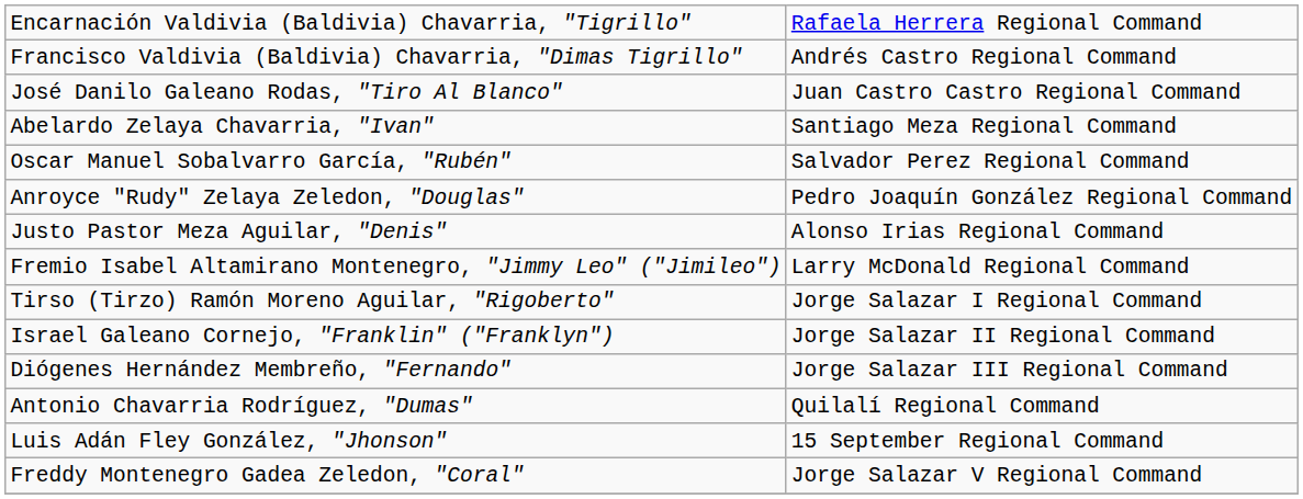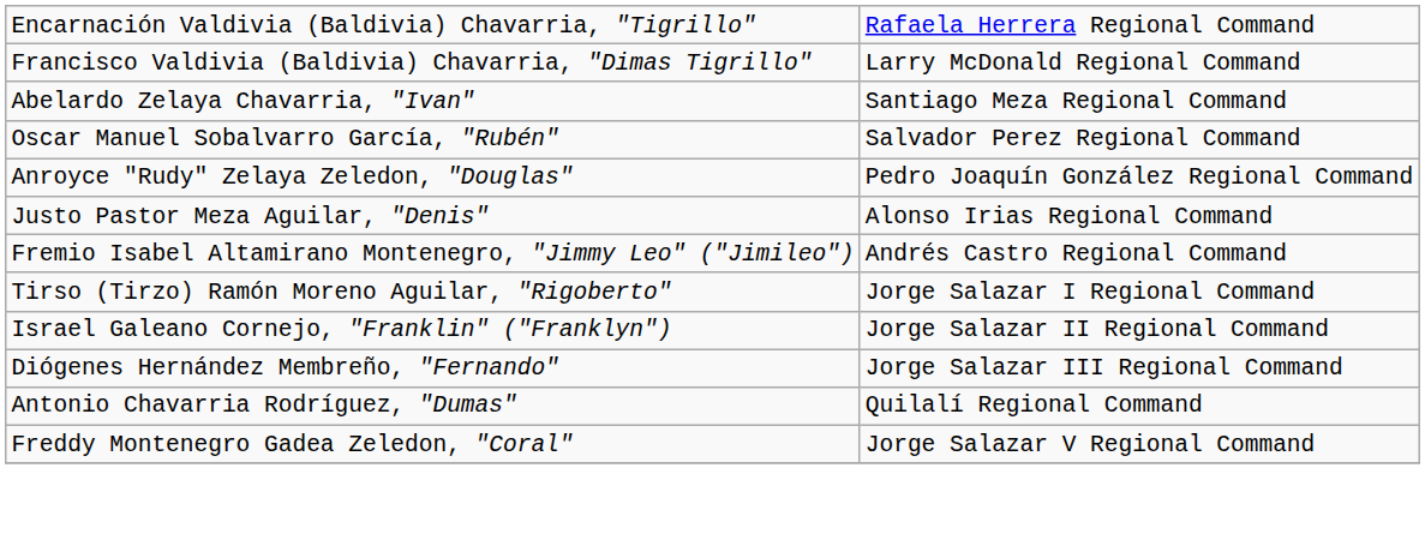 <table class="wikitable">
 <tr>
 <td>Encarnación Valdivia (Baldivia) Chavarria, <em>"Tigrillo"</em></td>
 <td><a href='#'>Rafaela Herrera</a> Regional Command</td>
 </tr>
 <tr>
 <td>Francisco Valdivia (Baldivia) Chavarria, <em>"Dimas Tigrillo"</em></td>
-<td>Andrés Castro Regional Command</td>
-</tr>
-<tr>
-<td>José Danilo Galeano Rodas, <em>"Tiro Al Blanco"</em></td>
-<td>Juan Castro Castro Regional Command</td>
+<td>Larry McDonald Regional Command</td>
 </tr>
 <tr>
 <td>Abelardo Zelaya Chavarria, <em>"Ivan"</em></td>
 <td>Santiago Meza Regional Command</td>
 </tr>
 <tr>
 <td>Oscar Manuel Sobalvarro García, <em>"Rubén"</em></td>
 <td>Salvador Perez Regional Command</td>
 </tr>
 <tr>
 <td>Anroyce "Rudy" Zelaya Zeledon, <em>"Douglas"</em></td>
 <td>Pedro Joaquín González Regional Command</td>
 </tr>
 <tr>
 <td>Justo Pastor Meza Aguilar, <em>"Denis"</em></td>
 <td>Alonso Irias Regional Command</td>
 </tr>
 <tr>
 <td>Fremio Isabel Altamirano Montenegro, <em>"Jimmy Leo" ("Jimileo")</em></td>
-<td>Larry McDonald Regional Command</td>
+<td>Andrés Castro Regional Command</td>
 </tr>
 <tr>
 <td>Tirso (Tirzo) Ramón Moreno Aguilar, <em>"Rigoberto"</em></td>
 <td>Jorge Salazar I Regional Command</td>
 </tr>
 <tr>
 <td>Israel Galeano Cornejo, <em>"Franklin" ("Franklyn")</em></td>
 <td>Jorge Salazar II Regional Command</td>
 </tr>
 <tr>
 <td>Diógenes Hernández Membreño, <em>"Fernando"</em></td>
 <td>Jorge Salazar III Regional Command</td>
 </tr>
 <tr>
 <td>Antonio Chavarria Rodríguez, <em>"Dumas"</em></td>
 <td>Quilalí Regional Command</td>
 </tr>
 <tr>
-<td>Luis Adán Fley González, <em>"Jhonson"</em></td>
-<td>15 September Regional Command</td>
-</tr>
-<tr>
 <td>Freddy Montenegro Gadea Zeledon, <em>"Coral"</em></td>
 <td>Jorge Salazar V Regional Command</td>
 </tr>
 <tr>
 </tr>
 </table>
